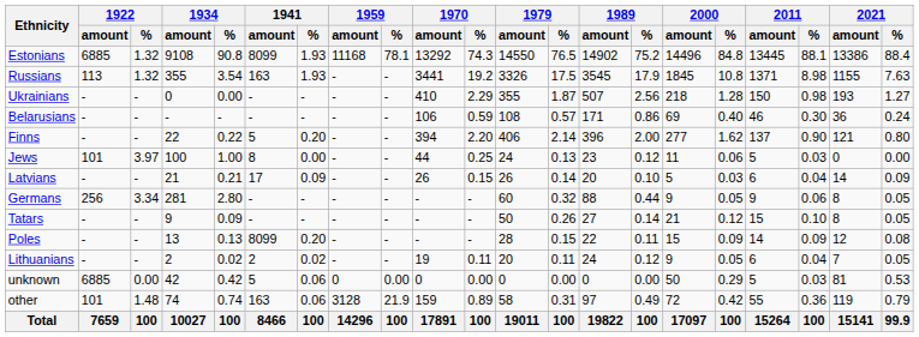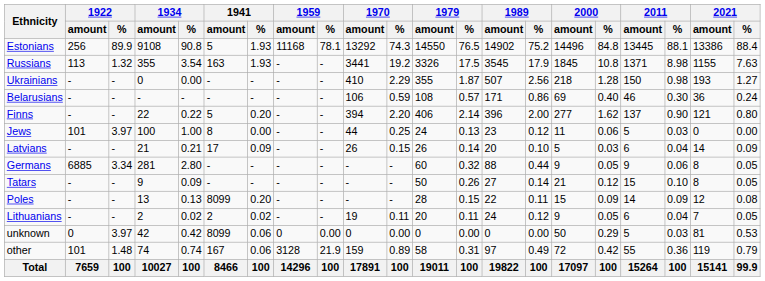 <table class="wikitable sortable mw-collapsible">
 <tr>
 <th rowspan="2">Ethnicity</th>
 <th colspan="2"><a href='#'>1922</a></th>
 <th colspan="2"><a href='#'>1934</a></th>
 <th colspan="2">1941</th>
 <th colspan="2"><a href='#'>1959</a></th>
 <th colspan="2"><a href='#'>1970</a></th>
 <th colspan="2"><a href='#'>1979</a></th>
 <th colspan="2"><a href='#'>1989</a></th>
 <th colspan="2"><a href='#'>2000</a></th>
 <th colspan="2"><a href='#'>2011</a></th>
 <th colspan="2"><a href='#'>2021</a></th>
 </tr>
 <tr>
 <th>amount</th>
 <th>%</th>
 <th>amount</th>
 <th>%</th>
 <th>amount</th>
 <th>%</th>
 <th>amount</th>
 <th>%</th>
 <th>amount</th>
 <th>%</th>
 <th>amount</th>
 <th>%</th>
 <th>amount</th>
 <th>%</th>
 <th>amount</th>
 <th>%</th>
 <th>amount</th>
 <th>%</th>
 <th>amount</th>
 <th>%</th>
 </tr>
 <tr>
 <td><a href='#'>Estonians</a></td>
-<td>6885</td>
-<td>1.32</td>
+<td>256</td>
+<td>89.9</td>
 <td>9108</td>
 <td>90.8</td>
-<td>8099</td>
+<td>5</td>
 <td>1.93</td>
 <td>11168</td>
 <td>78.1</td>
 <td>13292</td>
 <td>74.3</td>
 <td>14550</td>
 <td>76.5</td>
 <td>14902</td>
 <td>75.2</td>
 <td>14496</td>
 <td>84.8</td>
 <td>13445</td>
 <td>88.1</td>
 <td>13386</td>
 <td>88.4</td>
 </tr>
 <tr>
 <td><a href='#'>Russians</a></td>
 <td>113</td>
 <td>1.32</td>
 <td>355</td>
 <td>3.54</td>
 <td>163</td>
 <td>1.93</td>
 <td>-</td>
 <td>-</td>
 <td>3441</td>
 <td>19.2</td>
 <td>3326</td>
 <td>17.5</td>
 <td>3545</td>
 <td>17.9</td>
 <td>1845</td>
 <td>10.8</td>
 <td>1371</td>
 <td>8.98</td>
 <td>1155</td>
 <td>7.63</td>
 </tr>
 <tr>
 <td><a href='#'>Ukrainians</a></td>
 <td>-</td>
 <td>-</td>
 <td>0</td>
 <td>0.00</td>
 <td>-</td>
 <td>-</td>
 <td>-</td>
 <td>-</td>
 <td>410</td>
 <td>2.29</td>
 <td>355</td>
 <td>1.87</td>
 <td>507</td>
 <td>2.56</td>
 <td>218</td>
 <td>1.28</td>
 <td>150</td>
 <td>0.98</td>
 <td>193</td>
 <td>1.27</td>
 </tr>
 <tr>
 <td><a href='#'>Belarusians</a></td>
 <td>-</td>
 <td>-</td>
 <td>-</td>
 <td>-</td>
 <td>-</td>
 <td>-</td>
 <td>-</td>
 <td>-</td>
 <td>106</td>
 <td>0.59</td>
 <td>108</td>
 <td>0.57</td>
 <td>171</td>
 <td>0.86</td>
 <td>69</td>
 <td>0.40</td>
 <td>46</td>
 <td>0.30</td>
 <td>36</td>
 <td>0.24</td>
 </tr>
 <tr>
 <td><a href='#'>Finns</a></td>
 <td>-</td>
 <td>-</td>
 <td>22</td>
 <td>0.22</td>
 <td>5</td>
 <td>0.20</td>
 <td>-</td>
 <td>-</td>
 <td>394</td>
 <td>2.20</td>
 <td>406</td>
 <td>2.14</td>
 <td>396</td>
 <td>2.00</td>
 <td>277</td>
 <td>1.62</td>
 <td>137</td>
 <td>0.90</td>
 <td>121</td>
 <td>0.80</td>
 </tr>
 <tr>
 <td><a href='#'>Jews</a></td>
 <td>101</td>
 <td>3.97</td>
 <td>100</td>
 <td>1.00</td>
 <td>8</td>
 <td>0.00</td>
 <td>-</td>
 <td>-</td>
 <td>44</td>
 <td>0.25</td>
 <td>24</td>
 <td>0.13</td>
 <td>23</td>
 <td>0.12</td>
 <td>11</td>
 <td>0.06</td>
 <td>5</td>
 <td>0.03</td>
 <td>0</td>
 <td>0.00</td>
 </tr>
 <tr>
 <td><a href='#'>Latvians</a></td>
 <td>-</td>
 <td>-</td>
 <td>21</td>
 <td>0.21</td>
 <td>17</td>
 <td>0.09</td>
 <td>-</td>
 <td>-</td>
 <td>26</td>
 <td>0.15</td>
 <td>26</td>
 <td>0.14</td>
 <td>20</td>
 <td>0.10</td>
 <td>5</td>
 <td>0.03</td>
 <td>6</td>
 <td>0.04</td>
 <td>14</td>
 <td>0.09</td>
 </tr>
 <tr>
 <td><a href='#'>Germans</a></td>
-<td>256</td>
+<td>6885</td>
 <td>3.34</td>
 <td>281</td>
 <td>2.80</td>
 <td>-</td>
 <td>-</td>
 <td>-</td>
 <td>-</td>
 <td>-</td>
 <td>-</td>
 <td>60</td>
 <td>0.32</td>
 <td>88</td>
 <td>0.44</td>
 <td>9</td>
 <td>0.05</td>
 <td>9</td>
 <td>0.06</td>
 <td>8</td>
 <td>0.05</td>
 </tr>
 <tr>
 <td><a href='#'>Tatars</a></td>
 <td>-</td>
 <td>-</td>
 <td>9</td>
 <td>0.09</td>
 <td>-</td>
 <td>-</td>
 <td>-</td>
 <td>-</td>
 <td>-</td>
 <td>-</td>
 <td>50</td>
 <td>0.26</td>
 <td>27</td>
 <td>0.14</td>
 <td>21</td>
 <td>0.12</td>
 <td>15</td>
 <td>0.10</td>
 <td>8</td>
 <td>0.05</td>
 </tr>
 <tr>
 <td><a href='#'>Poles</a></td>
 <td>-</td>
 <td>-</td>
 <td>13</td>
 <td>0.13</td>
 <td>8099</td>
 <td>0.20</td>
 <td>-</td>
 <td>-</td>
 <td>-</td>
 <td>-</td>
 <td>28</td>
 <td>0.15</td>
 <td>22</td>
 <td>0.11</td>
 <td>15</td>
 <td>0.09</td>
 <td>14</td>
 <td>0.09</td>
 <td>12</td>
 <td>0.08</td>
 </tr>
 <tr>
 <td><a href='#'>Lithuanians</a></td>
 <td>-</td>
 <td>-</td>
 <td>2</td>
 <td>0.02</td>
 <td>2</td>
 <td>0.02</td>
 <td>-</td>
 <td>-</td>
 <td>19</td>
 <td>0.11</td>
 <td>20</td>
 <td>0.11</td>
 <td>24</td>
 <td>0.12</td>
 <td>9</td>
 <td>0.05</td>
 <td>6</td>
 <td>0.04</td>
 <td>7</td>
 <td>0.05</td>
 </tr>
 <tr>
 <td>unknown</td>
-<td>6885</td>
-<td>0.00</td>
+<td>0</td>
+<td>3.97</td>
 <td>42</td>
 <td>0.42</td>
-<td>5</td>
+<td>8099</td>
 <td>0.06</td>
 <td>0</td>
 <td>0.00</td>
 <td>0</td>
 <td>0.00</td>
 <td>0</td>
 <td>0.00</td>
 <td>0</td>
 <td>0.00</td>
 <td>50</td>
 <td>0.29</td>
 <td>5</td>
 <td>0.03</td>
 <td>81</td>
 <td>0.53</td>
 </tr>
 <tr>
 <td>other</td>
 <td>101</td>
 <td>1.48</td>
 <td>74</td>
 <td>0.74</td>
-<td>163</td>
+<td>167</td>
 <td>0.06</td>
 <td>3128</td>
 <td>21.9</td>
 <td>159</td>
 <td>0.89</td>
 <td>58</td>
 <td>0.31</td>
 <td>97</td>
 <td>0.49</td>
 <td>72</td>
 <td>0.42</td>
 <td>55</td>
 <td>0.36</td>
 <td>119</td>
 <td>0.79</td>
 </tr>
 <tr>
 <th>Total</th>
 <th>7659</th>
 <th>100</th>
 <th>10027</th>
 <th>100</th>
 <th>8466</th>
 <th>100</th>
 <th>14296</th>
 <th>100</th>
 <th>17891</th>
 <th>100</th>
 <th>19011</th>
 <th>100</th>
 <th>19822</th>
 <th>100</th>
 <th>17097</th>
 <th>100</th>
 <th>15264</th>
 <th>100</th>
 <th>15141</th>
 <th>99.9</th>
 </tr>
 </table>
